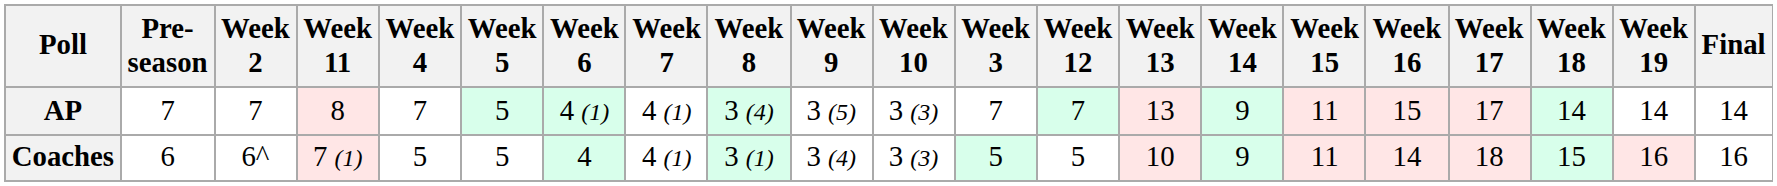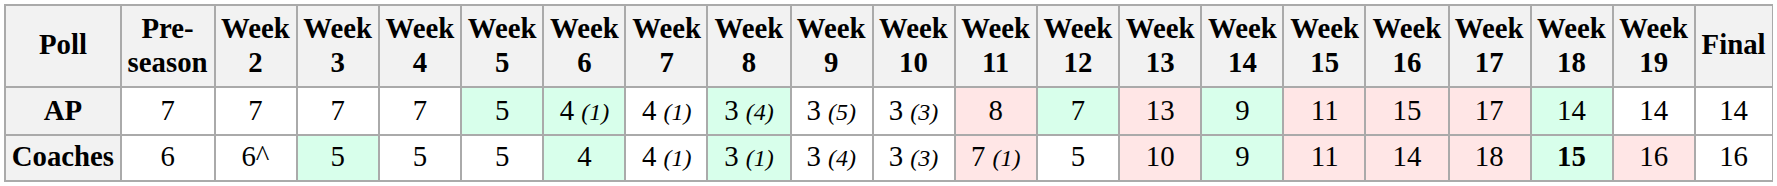 <table class="wikitable" style="white-space:nowrap;font-size:90%">
 <tr>
 <th>Poll</th>
 <th>Pre-<br>season</th>
 <th>Week<br>2</th>
-<th>Week<br>11</th>
+<th>Week<br>3</th>
 <th>Week<br>4</th>
 <th>Week<br>5</th>
 <th>Week<br>6</th>
 <th>Week<br>7</th>
 <th>Week<br>8</th>
 <th>Week<br>9</th>
 <th>Week<br>10</th>
-<th>Week<br>3</th>
+<th>Week<br>11</th>
 <th>Week<br>12</th>
 <th>Week<br>13</th>
 <th>Week<br>14</th>
 <th>Week<br>15</th>
 <th>Week<br>16</th>
 <th>Week<br>17</th>
 <th>Week<br>18</th>
 <th>Week<br>19</th>
 <th>Final</th>
 </tr>
 <tr style="text-align:center;">
 <th>AP</th>
 <td style="background:#FFF;">7</td>
 <td style="background:#FFF;">7</td>
-<td style="background:#FFE6E6;">8</td>
+<td style="background:#FFF;">7</td>
 <td style="background:#FFF;">7</td>
 <td style="background:#D8FFEB;">5</td>
 <td style="background:#D8FFEB;">4 <em><small>(1)</small></em></td>
 <td style="background:#FFF;">4 <em><small>(1)</small></em></td>
 <td style="background:#D8FFEB;">3 <em><small>(4)</small></em></td>
 <td style="background:#FFF;">3 <em><small>(5)</small></em></td>
 <td style="background:#FFF;">3 <em><small>(3)</small></em></td>
-<td style="background:#FFF;">7</td>
+<td style="background:#FFE6E6;">8</td>
 <td style="background:#D8FFEB;">7</td>
 <td style="background:#FFE6E6;">13</td>
 <td style="background:#D8FFEB;">9</td>
 <td style="background:#FFE6E6;">11</td>
 <td style="background:#FFE6E6;">15</td>
 <td style="background:#FFE6E6;">17</td>
 <td style="background:#D8FFEB;">14</td>
 <td style="background:#FFF;">14</td>
 <td style="background:#FFF;">14</td>
 </tr>
 <tr style="text-align:center;">
 <th>Coaches</th>
 <td style="background:#FFF;">6</td>
 <td style="background:#FFF;">6^</td>
-<td style="background:#FFE6E6;">7 <em><small>(1)</small></em></td>
+<td style="background:#D8FFEB;">5</td>
 <td style="background:#FFF;">5</td>
 <td style="background:#FFF;">5</td>
 <td style="background:#D8FFEB;">4</td>
 <td style="background:#FFF;">4 <em><small>(1)</small></em></td>
 <td style="background:#D8FFEB;">3 <em><small>(1)</small></em></td>
 <td style="background:#FFF;">3 <em><small>(4)</small></em></td>
 <td style="background:#FFF;">3 <em><small>(3)</small></em></td>
-<td style="background:#D8FFEB;">5</td>
+<td style="background:#FFE6E6;">7 <em><small>(1)</small></em></td>
 <td style="background:#FFF;">5</td>
 <td style="background:#FFE6E6;">10</td>
 <td style="background:#D8FFEB;">9</td>
 <td style="background:#FFE6E6;">11</td>
 <td style="background:#FFE6E6;">14</td>
 <td style="background:#FFE6E6;">18</td>
-<td style="background:#D8FFEB;">15</td>
+<td style="background:#D8FFEB;"><strong>15</strong></td>
 <td style="background:#FFE6E6;">16</td>
 <td style="background:#FFF;">16</td>
 </tr>
 </table>
